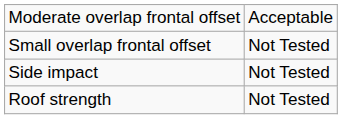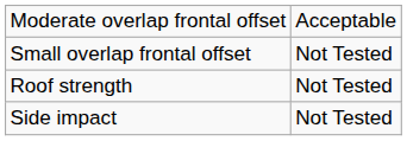 <table class="wikitable">
 <tr>
 <td>Moderate overlap frontal offset</td>
 <td>Acceptable</td>
 </tr>
 <tr>
 <td>Small overlap frontal offset</td>
 <td>Not Tested</td>
 </tr>
 <tr>
+<td>Roof strength</td>
+<td>Not Tested</td>
+</tr>
+<tr>
 <td>Side impact</td>
 <td>Not Tested</td>
 </tr>
-<tr>
-<td>Roof strength</td>
-<td>Not Tested</td>
-</tr>
 </table>
